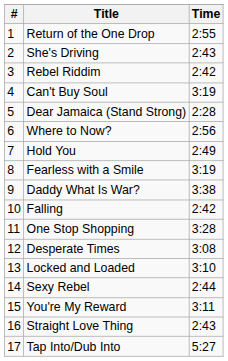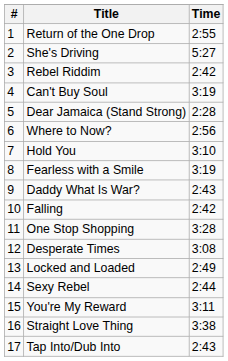 <table class="wikitable">
 <tr>
 </tr>
 <tr>
 <th align="center">#</th>
 <th align="center">Title</th>
 <th align="center">Time</th>
 </tr>
 <tr>
 <td>1</td>
 <td>Return of the One Drop</td>
 <td>2:55</td>
 </tr>
 <tr>
 <td>2</td>
 <td>She's Driving</td>
-<td>2:43</td>
+<td>5:27</td>
 </tr>
 <tr>
 <td>3</td>
 <td>Rebel Riddim</td>
 <td>2:42</td>
 </tr>
 <tr>
 <td>4</td>
 <td>Can't Buy Soul</td>
 <td>3:19</td>
 </tr>
 <tr>
 <td>5</td>
 <td>Dear Jamaica (Stand Strong)</td>
 <td>2:28</td>
 </tr>
 <tr>
 <td>6</td>
 <td>Where to Now?</td>
 <td>2:56</td>
 </tr>
 <tr>
 <td>7</td>
 <td>Hold You</td>
-<td>2:49</td>
+<td>3:10</td>
 </tr>
 <tr>
 <td>8</td>
 <td>Fearless with a Smile</td>
 <td>3:19</td>
 </tr>
 <tr>
 <td>9</td>
 <td>Daddy What Is War?</td>
-<td>3:38</td>
+<td>2:43</td>
 </tr>
 <tr>
 <td>10</td>
 <td>Falling</td>
 <td>2:42</td>
 </tr>
 <tr>
 <td>11</td>
 <td>One Stop Shopping</td>
 <td>3:28</td>
 </tr>
 <tr>
 <td>12</td>
 <td>Desperate Times</td>
 <td>3:08</td>
 </tr>
 <tr>
 <td>13</td>
 <td>Locked and Loaded</td>
-<td>3:10</td>
+<td>2:49</td>
 </tr>
 <tr>
 <td>14</td>
 <td>Sexy Rebel</td>
 <td>2:44</td>
 </tr>
 <tr>
 <td>15</td>
 <td>You're My Reward</td>
 <td>3:11</td>
 </tr>
 <tr>
 <td>16</td>
 <td>Straight Love Thing</td>
-<td>2:43</td>
+<td>3:38</td>
 </tr>
 <tr>
 <td>17</td>
 <td>Tap Into/Dub Into</td>
-<td>5:27</td>
+<td>2:43</td>
 </tr>
 </table>
